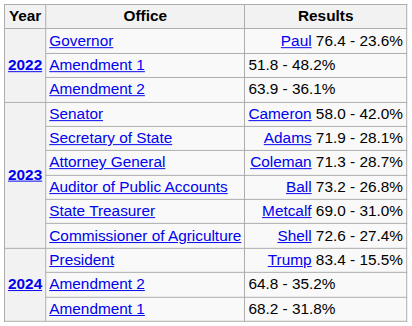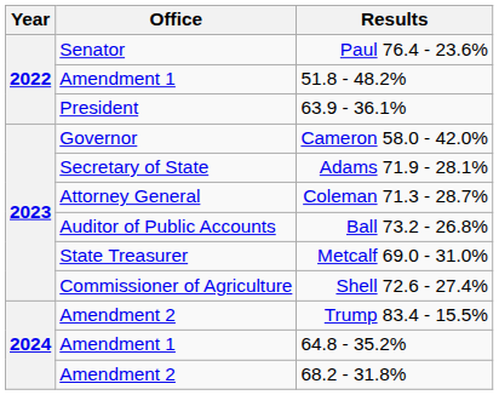 <table class=wikitable>
 <tr>
 <th>Year</th>
 <th>Office</th>
 <th>Results</th>
 </tr>
 <tr>
 <th rowspan=3><a href='#'>2022</a></th>
-<td><a href='#'>Governor</a></td>
+<td><a href='#'>Senator</a></td>
 <td align="right" ><a href='#'>Paul</a> 76.4 - 23.6%</td>
 </tr>
 <tr>
 <td><a href='#'>Amendment 1</a></td>
 <td> 51.8 - 48.2%</td>
 </tr>
 <tr>
-<td><a href='#'>Amendment 2</a></td>
+<td><a href='#'>President</a></td>
 <td> 63.9 - 36.1%</td>
 </tr>
 <tr>
 <th rowspan=6><a href='#'>2023</a></th>
-<td><a href='#'>Senator</a></td>
+<td><a href='#'>Governor</a></td>
 <td align="right" ><a href='#'>Cameron</a> 58.0 - 42.0%</td>
 </tr>
 <tr>
 <td><a href='#'>Secretary of State</a></td>
 <td align="right" ><a href='#'>Adams</a> 71.9 - 28.1%</td>
 </tr>
 <tr>
 <td><a href='#'>Attorney General</a></td>
 <td align="right" ><a href='#'>Coleman</a> 71.3 - 28.7%</td>
 </tr>
 <tr>
 <td><a href='#'>Auditor of Public Accounts</a></td>
 <td align="right" ><a href='#'>Ball</a> 73.2 - 26.8%</td>
 </tr>
 <tr>
 <td><a href='#'>State Treasurer</a></td>
 <td align="right" ><a href='#'>Metcalf</a> 69.0 - 31.0%</td>
 </tr>
 <tr>
 <td><a href='#'>Commissioner of Agriculture</a></td>
 <td align="right" ><a href='#'>Shell</a> 72.6 - 27.4%</td>
 </tr>
 <tr>
 <th rowspan=3><a href='#'>2024</a></th>
-<td><a href='#'>President</a></td>
+<td><a href='#'>Amendment 2</a></td>
 <td align="right" ><a href='#'>Trump</a> 83.4 - 15.5%</td>
 </tr>
 <tr>
-<td><a href='#'>Amendment 2</a></td>
+<td><a href='#'>Amendment 1</a></td>
 <td> 64.8 - 35.2%</td>
 </tr>
 <tr>
-<td><a href='#'>Amendment 1</a></td>
+<td><a href='#'>Amendment 2</a></td>
 <td> 68.2 - 31.8%</td>
 </tr>
 </table>
